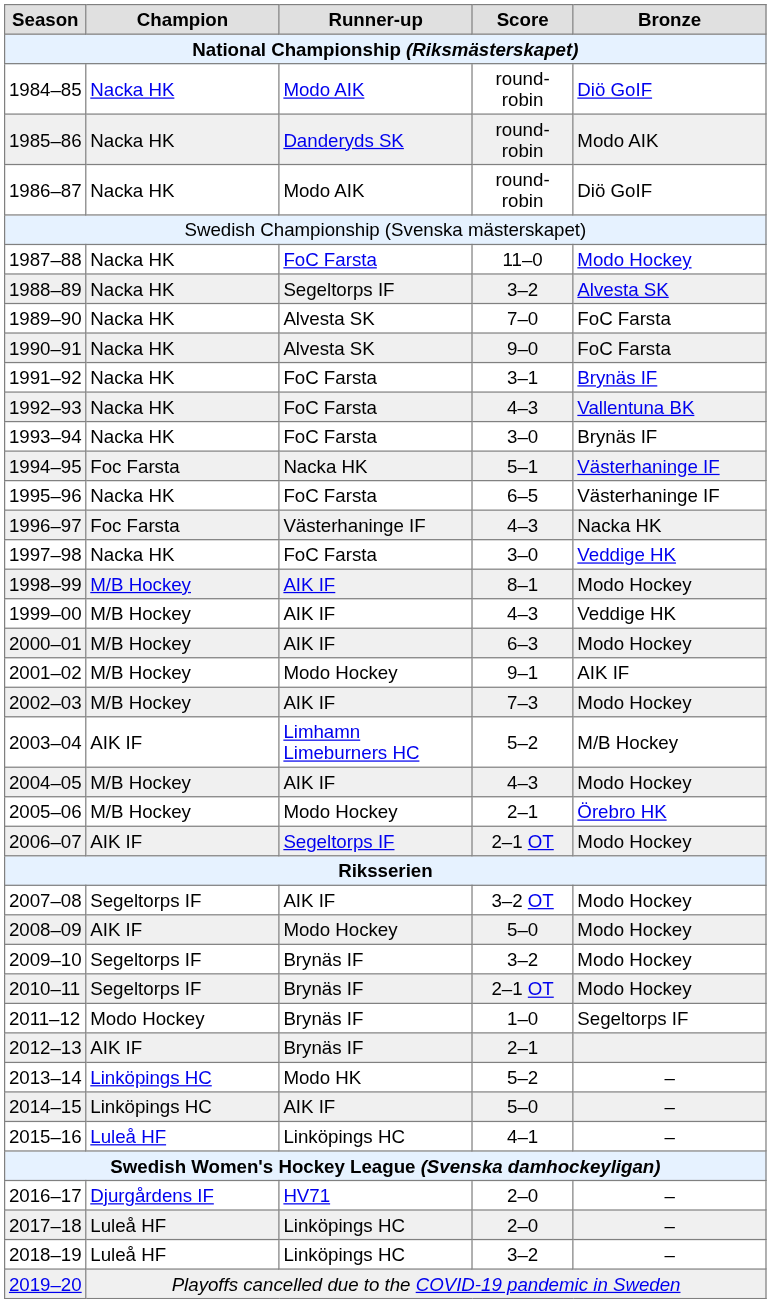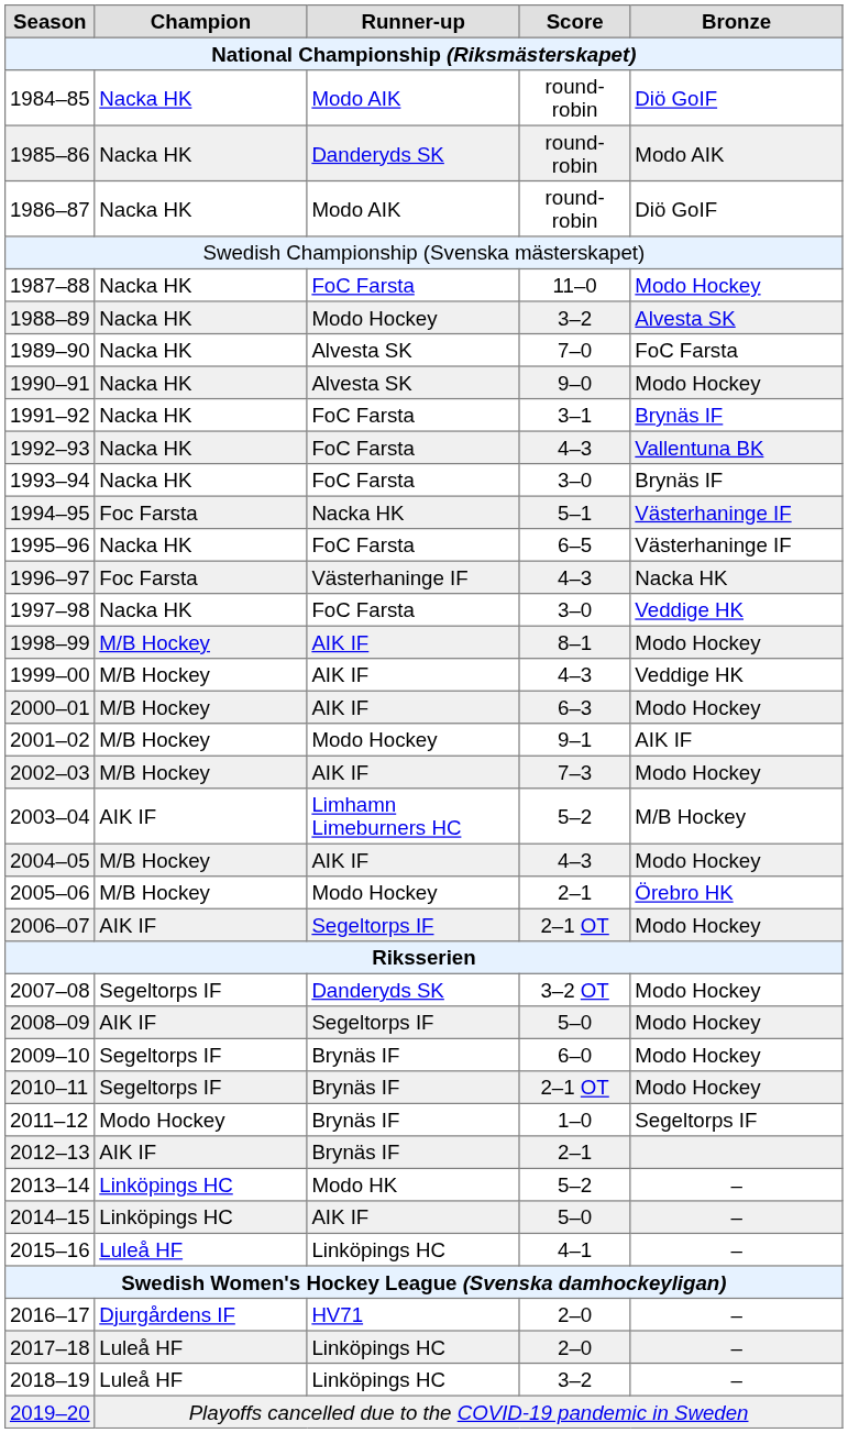 <table class="sortable" cellpadding="3" cellspacing="0" border="1" style="font-size: 95%; text-align: left; border: light gray solid 1px; border-collapse: collapse;">
 <tr bgcolor="#e0e0e0" align="center">
 <th scope="col">Season</th>
 <th scope="col" width="150">Champion</th>
 <th scope="col" width="150">Runner-up</th>
 <th scope="col" width="75">Score</th>
 <th scope="col" width="150">Bronze</th>
 </tr>
 <tr bgcolor="#e6f2ff" align="center">
 <td colspan="5"><strong>National Championship <em>(Riksmästerskapet)<strong><em></td>
 </tr>
 <tr>
 <td>1984–85</td>
 <td><a href='#'>Nacka HK</a></td>
 <td><a href='#'>Modo AIK</a></td>
 <td align="center">round-robin</td>
 <td><a href='#'>Diö GoIF</a></td>
 </tr>
 <tr bgcolor="#f0f0f0">
 <td>1985–86</td>
 <td>Nacka HK</td>
 <td><a href='#'>Danderyds SK</a></td>
 <td align="center">round-robin</td>
 <td>Modo AIK</td>
 </tr>
 <tr>
 <td>1986–87</td>
 <td>Nacka HK</td>
 <td>Modo AIK</td>
 <td align="center">round-robin</td>
 <td>Diö GoIF</td>
 </tr>
 <tr bgcolor="#e6f2ff" align="center">
 <td colspan="5"></strong>Swedish Championship </em>(Svenska mästerskapet)</em></strong></td>
 </tr>
 <tr>
 <td>1987–88</td>
 <td>Nacka HK</td>
 <td><a href='#'>FoC Farsta</a></td>
 <td align="center">11–0</td>
 <td><a href='#'>Modo Hockey</a></td>
 </tr>
 <tr bgcolor="#f0f0f0">
 <td>1988–89</td>
 <td>Nacka HK</td>
-<td>Segeltorps IF</td>
+<td>Modo Hockey</td>
 <td align="center">3–2</td>
 <td><a href='#'>Alvesta SK</a></td>
 </tr>
 <tr>
 <td>1989–90</td>
 <td>Nacka HK</td>
 <td>Alvesta SK</td>
 <td align="center">7–0</td>
 <td>FoC Farsta</td>
 </tr>
 <tr bgcolor="#f0f0f0">
 <td>1990–91</td>
 <td>Nacka HK</td>
 <td>Alvesta SK</td>
 <td align="center">9–0</td>
-<td>FoC Farsta</td>
+<td>Modo Hockey</td>
 </tr>
 <tr>
 <td>1991–92</td>
 <td>Nacka HK</td>
 <td>FoC Farsta</td>
 <td align="center">3–1</td>
 <td><a href='#'>Brynäs IF</a></td>
 </tr>
 <tr bgcolor="#f0f0f0">
 <td>1992–93</td>
 <td>Nacka HK</td>
 <td>FoC Farsta</td>
 <td align="center">4–3</td>
 <td><a href='#'>Vallentuna BK</a></td>
 </tr>
 <tr>
 <td>1993–94</td>
 <td>Nacka HK</td>
 <td>FoC Farsta</td>
 <td align="center">3–0</td>
 <td>Brynäs IF</td>
 </tr>
 <tr bgcolor="#f0f0f0">
 <td>1994–95</td>
 <td>Foc Farsta</td>
 <td>Nacka HK</td>
 <td align="center">5–1</td>
 <td><a href='#'>Västerhaninge IF</a></td>
 </tr>
 <tr>
 <td>1995–96</td>
 <td>Nacka HK</td>
 <td>FoC Farsta</td>
 <td align="center">6–5</td>
 <td>Västerhaninge IF</td>
 </tr>
 <tr bgcolor="#f0f0f0">
 <td>1996–97</td>
 <td>Foc Farsta</td>
 <td>Västerhaninge IF</td>
 <td align="center">4–3</td>
 <td>Nacka HK</td>
 </tr>
 <tr>
 <td>1997–98</td>
 <td>Nacka HK</td>
 <td>FoC Farsta</td>
 <td align="center">3–0</td>
 <td><a href='#'>Veddige HK</a></td>
 </tr>
 <tr bgcolor="#f0f0f0">
 <td>1998–99</td>
 <td><a href='#'>M/B Hockey</a></td>
 <td><a href='#'>AIK IF</a></td>
 <td align="center">8–1</td>
 <td>Modo Hockey</td>
 </tr>
 <tr>
 <td>1999–00</td>
 <td>M/B Hockey</td>
 <td>AIK IF</td>
 <td align="center">4–3</td>
 <td>Veddige HK</td>
 </tr>
 <tr bgcolor="#f0f0f0">
 <td>2000–01</td>
 <td>M/B Hockey</td>
 <td>AIK IF</td>
 <td align="center">6–3</td>
 <td>Modo Hockey</td>
 </tr>
 <tr>
 <td>2001–02</td>
 <td>M/B Hockey</td>
 <td>Modo Hockey</td>
 <td align="center">9–1</td>
 <td>AIK IF</td>
 </tr>
 <tr bgcolor="#f0f0f0">
 <td>2002–03</td>
 <td>M/B Hockey</td>
 <td>AIK IF</td>
 <td align="center">7–3</td>
 <td>Modo Hockey</td>
 </tr>
 <tr>
 <td>2003–04</td>
 <td>AIK IF</td>
 <td><a href='#'>Limhamn Limeburners HC</a></td>
 <td align="center">5–2</td>
 <td>M/B Hockey</td>
 </tr>
 <tr bgcolor="#f0f0f0">
 <td>2004–05</td>
 <td>M/B Hockey</td>
 <td>AIK IF</td>
 <td align="center">4–3</td>
 <td>Modo Hockey</td>
 </tr>
 <tr>
 <td>2005–06</td>
 <td>M/B Hockey</td>
 <td>Modo Hockey</td>
 <td align="center">2–1</td>
 <td><a href='#'>Örebro HK</a></td>
 </tr>
 <tr bgcolor="#f0f0f0">
 <td>2006–07</td>
 <td>AIK IF</td>
 <td><a href='#'>Segeltorps IF</a></td>
 <td align="center">2–1 <a href='#'>OT</a></td>
 <td>Modo Hockey</td>
 </tr>
 <tr bgcolor="#e6f2ff" align="center">
 <td colspan="5"><strong>Riksserien</strong></td>
 </tr>
 <tr>
 <td>2007–08</td>
 <td>Segeltorps IF</td>
-<td>AIK IF</td>
+<td><a href='#'>Danderyds SK</a></td>
 <td align="center">3–2 <a href='#'>OT</a></td>
 <td>Modo Hockey</td>
 </tr>
 <tr bgcolor="#f0f0f0">
 <td>2008–09</td>
 <td>AIK IF</td>
-<td>Modo Hockey</td>
+<td>Segeltorps IF</td>
 <td align="center">5–0</td>
 <td>Modo Hockey</td>
 </tr>
 <tr>
 <td>2009–10</td>
 <td>Segeltorps IF</td>
 <td>Brynäs IF</td>
-<td align="center">3–2</td>
+<td align="center">6–0</td>
 <td>Modo Hockey</td>
 </tr>
 <tr bgcolor="#f0f0f0">
 <td>2010–11</td>
 <td>Segeltorps IF</td>
 <td>Brynäs IF</td>
 <td align="center">2–1 <a href='#'>OT</a></td>
 <td>Modo Hockey</td>
 </tr>
 <tr>
 <td>2011–12</td>
 <td>Modo Hockey</td>
 <td>Brynäs IF</td>
 <td align="center">1–0</td>
 <td>Segeltorps IF</td>
 </tr>
 <tr bgcolor="#f0f0f0">
 <td>2012–13</td>
 <td>AIK IF</td>
 <td>Brynäs IF</td>
 <td align="center">2–1</td>
 <td align="center"></td>
 </tr>
 <tr>
 <td>2013–14</td>
 <td><a href='#'>Linköpings HC</a></td>
 <td>Modo HK</td>
 <td align="center">5–2</td>
 <td align="center">–</td>
 </tr>
 <tr bgcolor="#f0f0f0">
 <td>2014–15</td>
 <td>Linköpings HC</td>
 <td>AIK IF</td>
 <td align="center">5–0</td>
 <td align="center">–</td>
 </tr>
 <tr>
 <td>2015–16</td>
 <td><a href='#'>Luleå HF</a></td>
 <td>Linköpings HC</td>
 <td align="center">4–1</td>
 <td align="center">–</td>
 </tr>
 <tr bgcolor="#e6f2ff" align="center">
 <th colspan="5">Swedish Women's Hockey League <em>(Svenska damhockeyligan)</em></th>
 </tr>
 <tr>
 <td>2016–17</td>
 <td><a href='#'>Djurgårdens IF</a></td>
 <td><a href='#'>HV71</a></td>
 <td align="center">2–0</td>
 <td align="center">–</td>
 </tr>
 <tr bgcolor="#f0f0f0">
 <td>2017–18</td>
 <td>Luleå HF</td>
 <td>Linköpings HC</td>
 <td align="center">2–0</td>
 <td align="center">–</td>
 </tr>
 <tr>
 <td>2018–19</td>
 <td>Luleå HF</td>
 <td>Linköpings HC</td>
 <td align="center">3–2</td>
 <td align="center">–</td>
 </tr>
 <tr bgcolor="#f0f0f0">
 <td><a href='#'>2019–20</a></td>
 <td colspan="4" align="center"><em>Playoffs cancelled due to the <a href='#'>COVID-19 pandemic in Sweden</a></em></td>
 </tr>
 </table>
